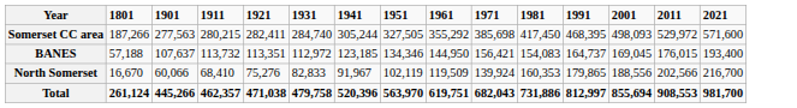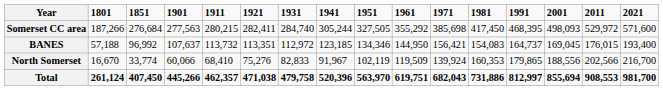 <table class="wikitable">
 <tr>
 <th>Year</th>
 <td><strong>1801</strong></td>
+<td><strong>1851</strong></td>
 <td><strong>1901</strong></td>
 <td><strong>1911</strong></td>
 <td><strong>1921</strong></td>
 <td><strong>1931</strong></td>
 <td><strong>1941</strong></td>
 <td><strong>1951</strong></td>
 <td><strong>1961</strong></td>
 <td><strong>1971</strong></td>
 <td><strong>1981</strong></td>
 <td><strong>1991</strong></td>
 <td><strong>2001</strong></td>
 <td><strong>2011</strong></td>
 <td><strong>2021</strong></td>
 </tr>
 <tr>
 <th>Somerset CC area</th>
 <td>187,266</td>
+<td>276,684</td>
 <td>277,563</td>
 <td>280,215</td>
 <td>282,411</td>
 <td>284,740</td>
 <td>305,244</td>
 <td>327,505</td>
 <td>355,292</td>
 <td>385,698</td>
 <td>417,450</td>
 <td>468,395</td>
 <td>498,093</td>
 <td>529,972</td>
 <td>571,600</td>
 </tr>
 <tr>
 <th>BANES</th>
 <td>57,188</td>
+<td>96,992</td>
 <td>107,637</td>
 <td>113,732</td>
 <td>113,351</td>
 <td>112,972</td>
 <td>123,185</td>
 <td>134,346</td>
 <td>144,950</td>
 <td>156,421</td>
 <td>154,083</td>
 <td>164,737</td>
 <td>169,045</td>
 <td>176,015</td>
 <td>193,400</td>
 </tr>
 <tr>
 <th>North Somerset</th>
 <td>16,670</td>
+<td>33,774</td>
 <td>60,066</td>
 <td>68,410</td>
 <td>75,276</td>
 <td>82,833</td>
 <td>91,967</td>
 <td>102,119</td>
 <td>119,509</td>
 <td>139,924</td>
 <td>160,353</td>
 <td>179,865</td>
 <td>188,556</td>
 <td>202,566</td>
 <td>216,700</td>
 </tr>
 <tr>
 <th>Total</th>
 <td><strong>261,124</strong></td>
+<td><strong>407,450</strong></td>
 <td><strong>445,266</strong></td>
 <td><strong>462,357</strong></td>
 <td><strong>471,038</strong></td>
 <td><strong>479,758</strong></td>
 <td><strong>520,396</strong></td>
 <td><strong>563,970</strong></td>
 <td><strong>619,751</strong></td>
 <td><strong>682,043</strong></td>
 <td><strong>731,886</strong></td>
 <td><strong>812,997</strong></td>
 <td><strong>855,694</strong></td>
 <td><strong>908,553</strong></td>
 <td><strong>981,700</strong></td>
 </tr>
 </table>
